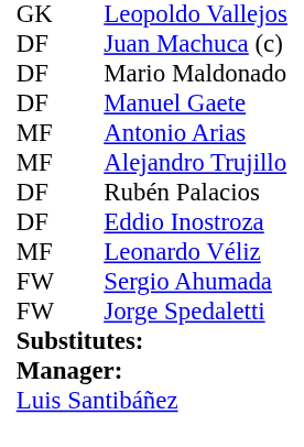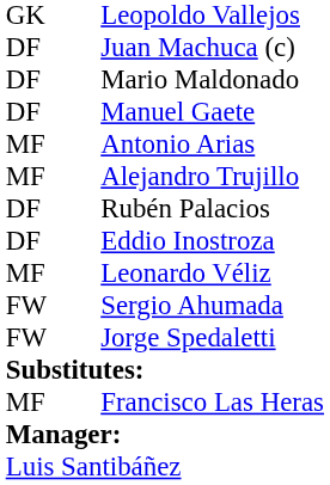 <table cellspacing="0" cellpadding="0" style="font-size:90%; margin:0.2em auto;">
 <tr>
 <th width="25"></th>
 <th width="25"></th>
 </tr>
 <tr>
 <td>GK</td>
 <td></td>
 <td> <a href='#'>Leopoldo Vallejos</a></td>
 </tr>
 <tr>
 <td>DF</td>
 <td></td>
 <td> <a href='#'>Juan Machuca</a> (c)</td>
 </tr>
 <tr>
 <td>DF</td>
 <td></td>
 <td> Mario Maldonado</td>
 </tr>
 <tr>
 <td>DF</td>
 <td></td>
 <td> <a href='#'>Manuel Gaete</a></td>
 </tr>
 <tr>
 <td>MF</td>
 <td></td>
 <td> <a href='#'>Antonio Arias</a></td>
 </tr>
 <tr>
 <td>MF</td>
 <td></td>
 <td> <a href='#'>Alejandro Trujillo</a></td>
 </tr>
 <tr>
 <td>DF</td>
 <td></td>
 <td> Rubén Palacios</td>
 </tr>
 <tr>
 <td>DF</td>
 <td></td>
 <td> <a href='#'>Eddio Inostroza</a></td>
 <td></td>
 <td></td>
 </tr>
 <tr>
 <td>MF</td>
 <td></td>
 <td> <a href='#'>Leonardo Véliz</a></td>
 </tr>
 <tr>
 <td>FW</td>
 <td></td>
 <td> <a href='#'>Sergio Ahumada</a></td>
 </tr>
 <tr>
 <td>FW</td>
 <td></td>
 <td> <a href='#'>Jorge Spedaletti</a></td>
 </tr>
 <tr>
 <td colspan=3><strong>Substitutes:</strong></td>
 </tr>
 <tr>
+<td>MF</td>
+<td></td>
+<td> <a href='#'>Francisco Las Heras</a></td>
+<td></td>
+<td></td>
+</tr>
+<tr>
 <td colspan=3><strong>Manager:</strong></td>
 </tr>
 <tr>
 <td colspan=4> <a href='#'>Luis Santibáñez</a></td>
 </tr>
 </table>
